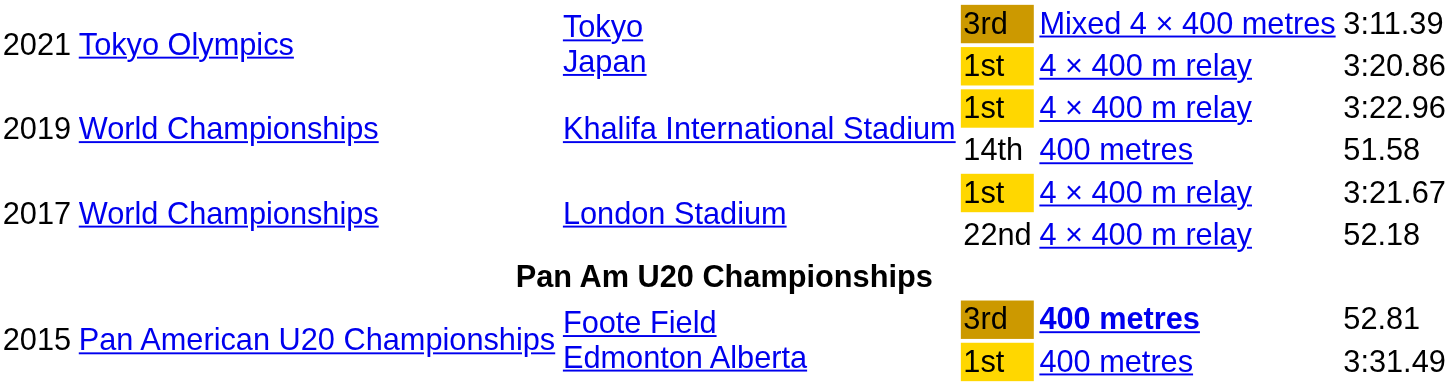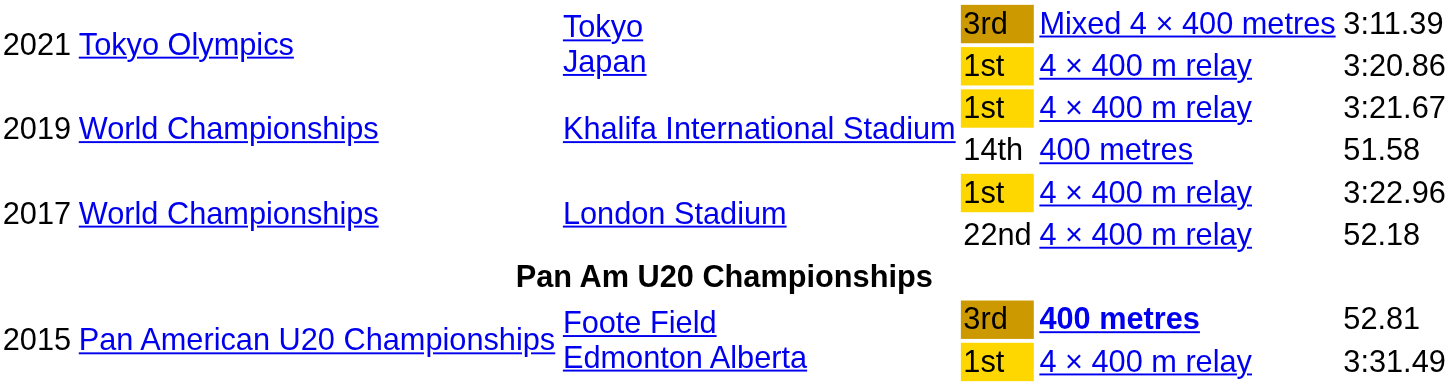 <table>
 <tr>
 <td Rowspan=2>2021</td>
 <td Rowspan=2><a href='#'>Tokyo Olympics</a></td>
 <td Rowspan=2><a href='#'>Tokyo</a><br><a href='#'>Japan</a></td>
 <td bgcolor=cc9900>3rd</td>
 <td><a href='#'>Mixed 4 × 400 metres</a></td>
 <td>3:11.39</td>
 </tr>
 <tr>
 <td bgcolor=gold>1st</td>
 <td><a href='#'>4 × 400 m relay</a></td>
 <td>3:20.86</td>
 </tr>
 <tr>
 <td Rowspan=2>2019</td>
 <td Rowspan=2><a href='#'>World Championships</a></td>
 <td Rowspan=2><a href='#'>Khalifa International Stadium</a></td>
 <td bgcolor=gold>1st</td>
 <td><a href='#'>4 × 400 m relay</a></td>
-<td>3:22.96</td>
+<td>3:21.67</td>
 </tr>
 <tr>
 <td>14th</td>
 <td><a href='#'>400 metres</a></td>
 <td>51.58</td>
 </tr>
 <tr>
 <td Rowspan=2>2017</td>
 <td Rowspan=2><a href='#'>World Championships</a></td>
 <td Rowspan=2><a href='#'>London Stadium</a></td>
 <td bgcolor=gold>1st</td>
 <td><a href='#'>4 × 400 m relay</a></td>
-<td>3:21.67</td>
+<td>3:22.96</td>
 </tr>
 <tr>
 <td>22nd</td>
 <td><a href='#'>4 × 400 m relay</a></td>
 <td>52.18</td>
 </tr>
 <tr>
 <th colspan="6">Pan Am U20 Championships</th>
 </tr>
 <tr>
 <td Rowspan=2>2015</td>
 <td Rowspan=2><a href='#'>Pan American U20 Championships</a></td>
 <td Rowspan=2><a href='#'>Foote Field</a><br><a href='#'>Edmonton Alberta</a></td>
 <td bgcolor=cc9900>3rd</td>
 <td><strong><a href='#'>400 metres</a></strong></td>
 <td>52.81</td>
 </tr>
 <tr>
 <td bgcolor=gold>1st</td>
-<td><a href='#'>400 metres</a></td>
+<td><a href='#'>4 × 400 m relay</a></td>
 <td>3:31.49</td>
 </tr>
 </table>
